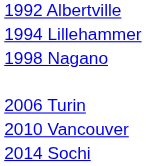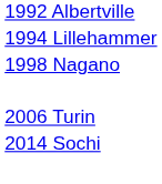 <table>
 <tr>
 <td><a href='#'>1992 Albertville</a><br></td>
 <td></td>
 <td></td>
 <td></td>
 </tr>
 <tr>
 <td><a href='#'>1994 Lillehammer</a><br></td>
 <td></td>
 <td></td>
 <td></td>
 </tr>
 <tr>
 <td><a href='#'>1998 Nagano</a><br></td>
 <td></td>
 <td></td>
 <td></td>
 </tr>
 <tr valign="top">
 <td><br></td>
 <td></td>
 <td></td>
 <td></td>
 </tr>
 <tr>
 <td><a href='#'>2006 Turin</a><br></td>
 <td></td>
 <td></td>
 <td></td>
 </tr>
 <tr>
-<td><a href='#'>2010 Vancouver</a><br></td>
-<td></td>
-<td></td>
-<td></td>
-</tr>
-<tr>
 <td><a href='#'>2014 Sochi</a><br></td>
 <td></td>
 <td></td>
 <td></td>
 </tr>
 <tr valign="top">
 <td><br></td>
 <td></td>
 <td></td>
 <td></td>
 </tr>
 <tr>
 </tr>
 <tr valign="top">
 <td><br></td>
 <td></td>
 <td></td>
 <td></td>
 </tr>
 <tr>
 </tr>
 </table>
